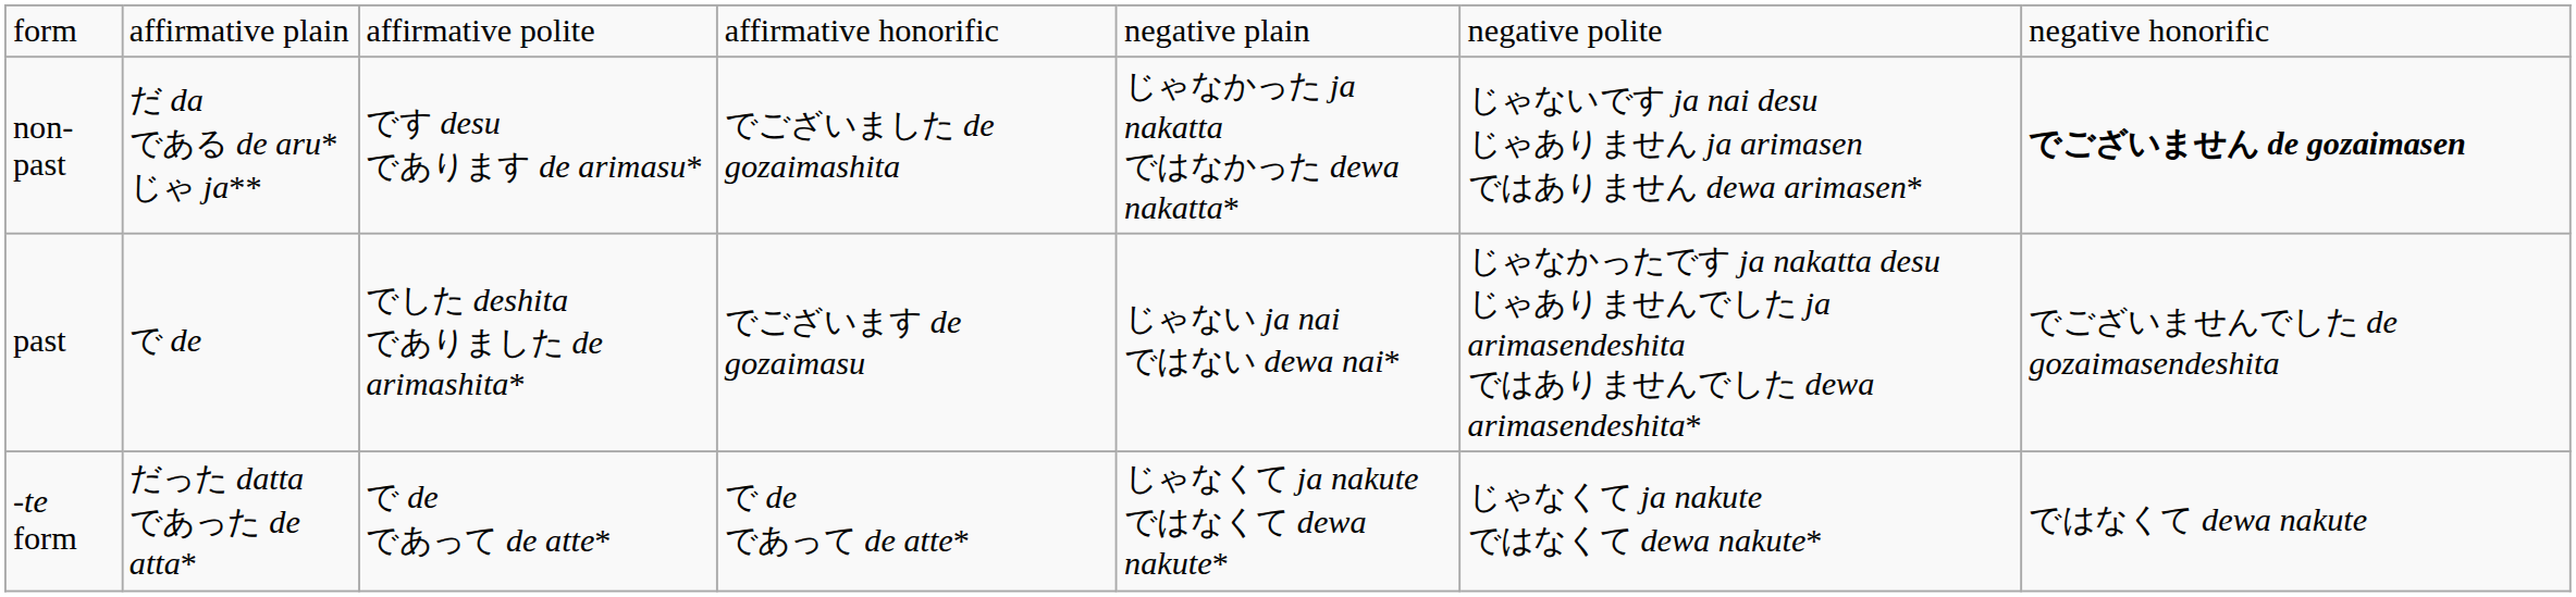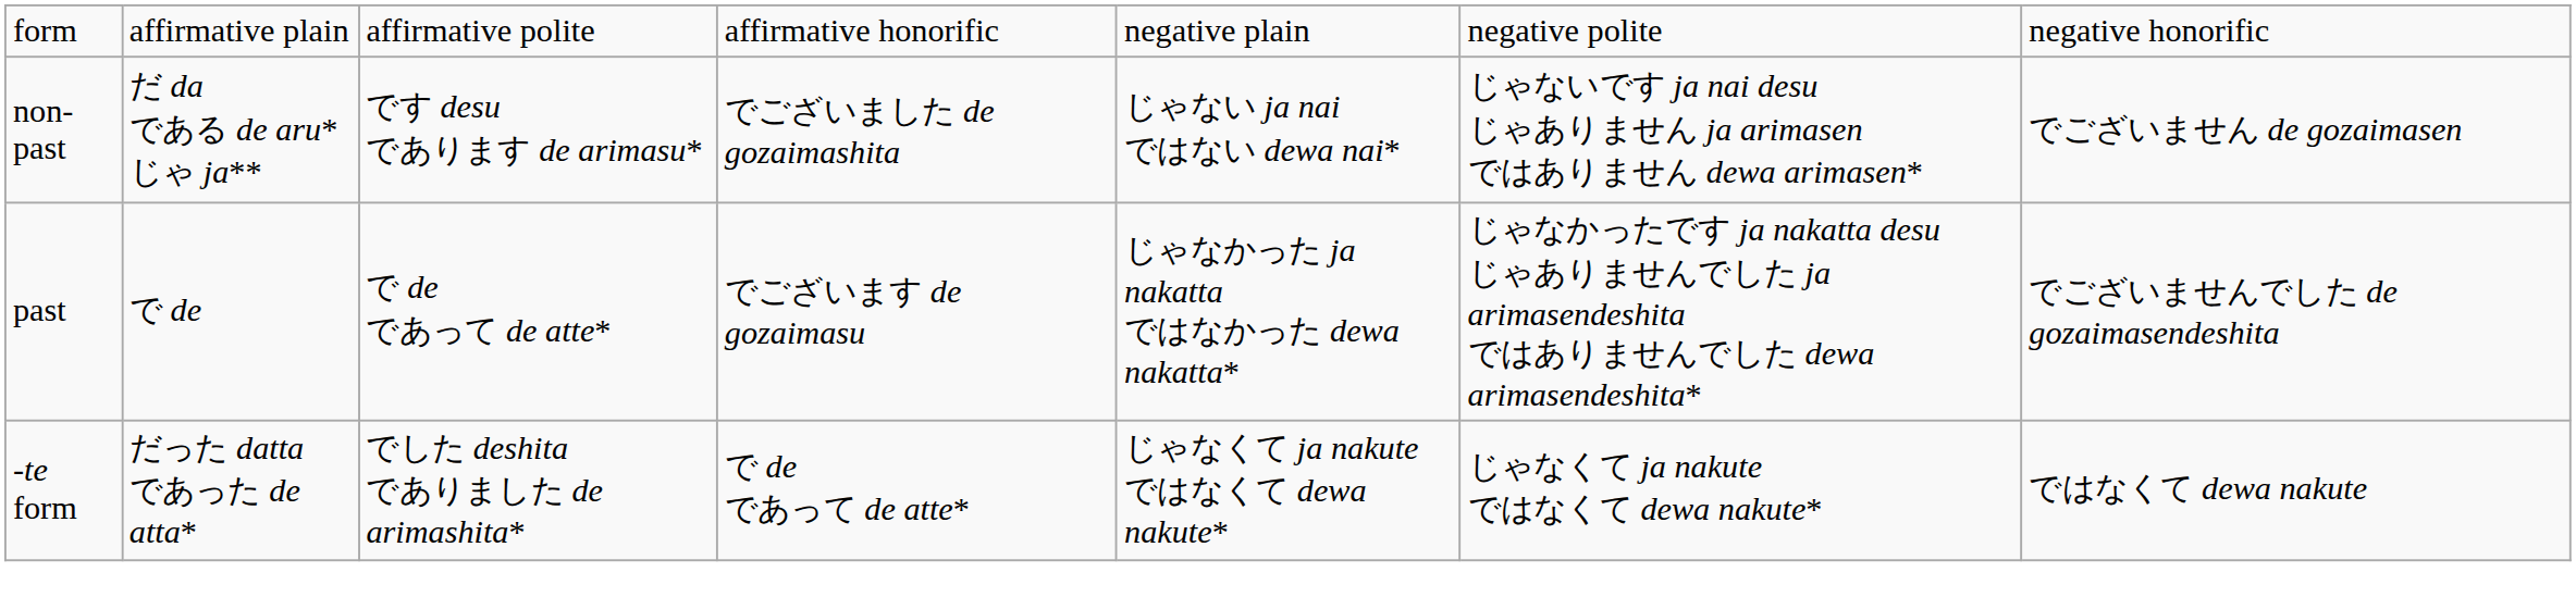 <table class="wikitable">
 <tr>
 <td>form</td>
 <td>affirmative plain</td>
 <td>affirmative polite</td>
 <td>affirmative honorific</td>
 <td>negative plain</td>
 <td>negative polite</td>
 <td>negative honorific</td>
 </tr>
 <tr>
 <td>non-past</td>
 <td>だ <em>da</em><br>である <em>de aru</em>*<br>じゃ <em>ja</em>**</td>
 <td>です <em>desu</em><br>であります <em>de arimasu</em>*</td>
 <td>でございました <em>de gozaimashita</em></td>
-<td>じゃなかった <em>ja nakatta</em><br>ではなかった <em>dewa nakatta</em>*</td>
+<td>じゃない <em>ja nai</em><br>ではない <em>dewa nai</em>*</td>
 <td>じゃないです <em>ja nai desu</em><br>じゃありません <em>ja arimasen</em><br>ではありません <em>dewa arimasen</em>*</td>
-<td><strong>でございません <em>de gozaimasen</em></strong></td>
+<td>でございません <em>de gozaimasen</em></td>
 </tr>
 <tr>
 <td>past</td>
 <td>で <em>de</em></td>
-<td>でした <em>deshita</em><br>でありました <em>de arimashita</em>*</td>
+<td>で <em>de</em><br>であって <em>de atte</em>*</td>
 <td>でございます <em>de gozaimasu</em></td>
-<td>じゃない <em>ja nai</em><br>ではない <em>dewa nai</em>*</td>
+<td>じゃなかった <em>ja nakatta</em><br>ではなかった <em>dewa nakatta</em>*</td>
 <td>じゃなかったです <em>ja nakatta desu</em><br>じゃありませんでした <em>ja arimasendeshita</em><br>ではありませんでした <em>dewa arimasendeshita</em>*</td>
 <td>でございませんでした <em>de gozaimasendeshita</em></td>
 </tr>
 <tr>
 <td><em>-te</em> form</td>
 <td>だった <em>datta</em><br>であった <em>de atta</em>*</td>
-<td>で <em>de</em><br>であって <em>de atte</em>*</td>
+<td>でした <em>deshita</em><br>でありました <em>de arimashita</em>*</td>
 <td>で <em>de</em><br>であって <em>de atte</em>*</td>
 <td>じゃなくて <em>ja nakute</em><br>ではなくて <em>dewa nakute</em>*</td>
 <td>じゃなくて <em>ja nakute</em><br>ではなくて <em>dewa nakute</em>*</td>
 <td>ではなくて <em>dewa nakute</em></td>
 </tr>
 </table>
